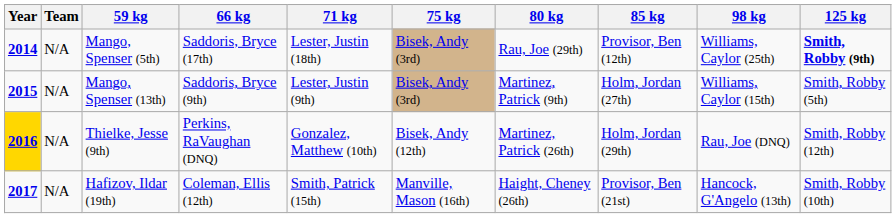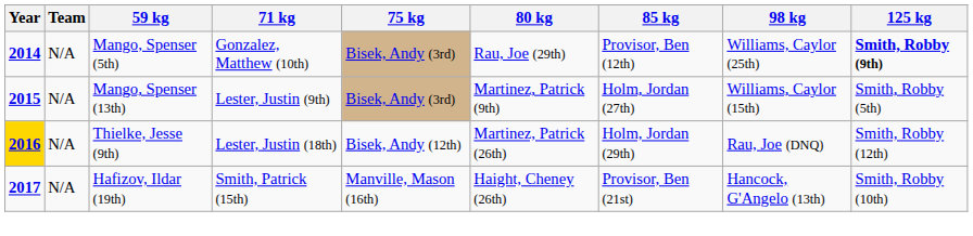 <table class="wikitable sortable" style="font-size: 90%">
 <tr>
 <th>Year</th>
 <th>Team</th>
 <th width=300><a href='#'>59 kg</a></th>
-<th width=275><a href='#'>66 kg</a></th>
 <th width=300><a href='#'>71 kg</a></th>
 <th width=300><a href='#'>75 kg</a></th>
 <th width=300><a href='#'>80 kg</a></th>
 <th width=300><a href='#'>85 kg</a></th>
 <th width=300><a href='#'>98 kg</a></th>
 <th width=300><a href='#'>125 kg</a></th>
 </tr>
 <tr>
 <td><strong><a href='#'>2014</a></strong></td>
 <td>N/A</td>
 <td><a href='#'>Mango, Spenser</a> <small>(5th)</small></td>
-<td><a href='#'>Saddoris, Bryce</a> <small>(17th)</small></td>
-<td><a href='#'>Lester, Justin</a> <small>(18th)</small></td>
+<td><a href='#'>Gonzalez, Matthew</a> <small>(10th)</small></td>
 <td bgcolor="TAN"><a href='#'>Bisek, Andy</a> <small>(3rd)</small></td>
 <td><a href='#'>Rau, Joe</a> <small>(29th)</small></td>
 <td><a href='#'>Provisor, Ben</a> <small>(12th)</small></td>
 <td><a href='#'>Williams, Caylor</a> <small>(25th)</small></td>
 <td><strong><a href='#'>Smith, Robby</a> <small>(9th)</small></strong></td>
 </tr>
 <tr>
 <td><strong><a href='#'>2015</a></strong></td>
 <td>N/A</td>
 <td><a href='#'>Mango, Spenser</a> <small>(13th)</small></td>
-<td><a href='#'>Saddoris, Bryce</a> <small>(9th)</small></td>
 <td><a href='#'>Lester, Justin</a> <small>(9th)</small></td>
 <td bgcolor="TAN"><a href='#'>Bisek, Andy</a> <small>(3rd)</small></td>
 <td><a href='#'>Martinez, Patrick</a> <small>(9th)</small></td>
 <td><a href='#'>Holm, Jordan</a> <small>(27th)</small></td>
 <td><a href='#'>Williams, Caylor</a> <small>(15th)</small></td>
 <td><a href='#'>Smith, Robby</a> <small>(5th)</small></td>
 </tr>
 <tr>
 <td bgcolor="GOLD"><strong><a href='#'>2016</a></strong></td>
 <td>N/A</td>
 <td><a href='#'>Thielke, Jesse</a> <small>(9th)</small></td>
-<td><a href='#'>Perkins, RaVaughan</a> <small>(DNQ)</small></td>
-<td><a href='#'>Gonzalez, Matthew</a> <small>(10th)</small></td>
+<td><a href='#'>Lester, Justin</a> <small>(18th)</small></td>
 <td><a href='#'>Bisek, Andy</a> <small>(12th)</small></td>
 <td><a href='#'>Martinez, Patrick</a> <small>(26th)</small></td>
 <td><a href='#'>Holm, Jordan</a> <small>(29th)</small></td>
 <td><a href='#'>Rau, Joe</a> <small>(DNQ)</small></td>
 <td><a href='#'>Smith, Robby</a> <small>(12th)</small></td>
 </tr>
 <tr>
 <td><strong><a href='#'>2017</a></strong></td>
 <td>N/A</td>
 <td><a href='#'>Hafizov, Ildar</a> <small>(19th)</small></td>
-<td><a href='#'>Coleman, Ellis</a> <small>(12th)</small></td>
 <td><a href='#'>Smith, Patrick</a> <small>(15th)</small></td>
 <td><a href='#'>Manville, Mason</a> <small>(16th)</small></td>
 <td><a href='#'>Haight, Cheney</a> <small>(26th)</small></td>
 <td><a href='#'>Provisor, Ben</a> <small>(21st)</small></td>
 <td><a href='#'>Hancock, G'Angelo</a> <small>(13th)</small></td>
 <td><a href='#'>Smith, Robby</a> <small>(10th)</small></td>
 </tr>
 </table>
